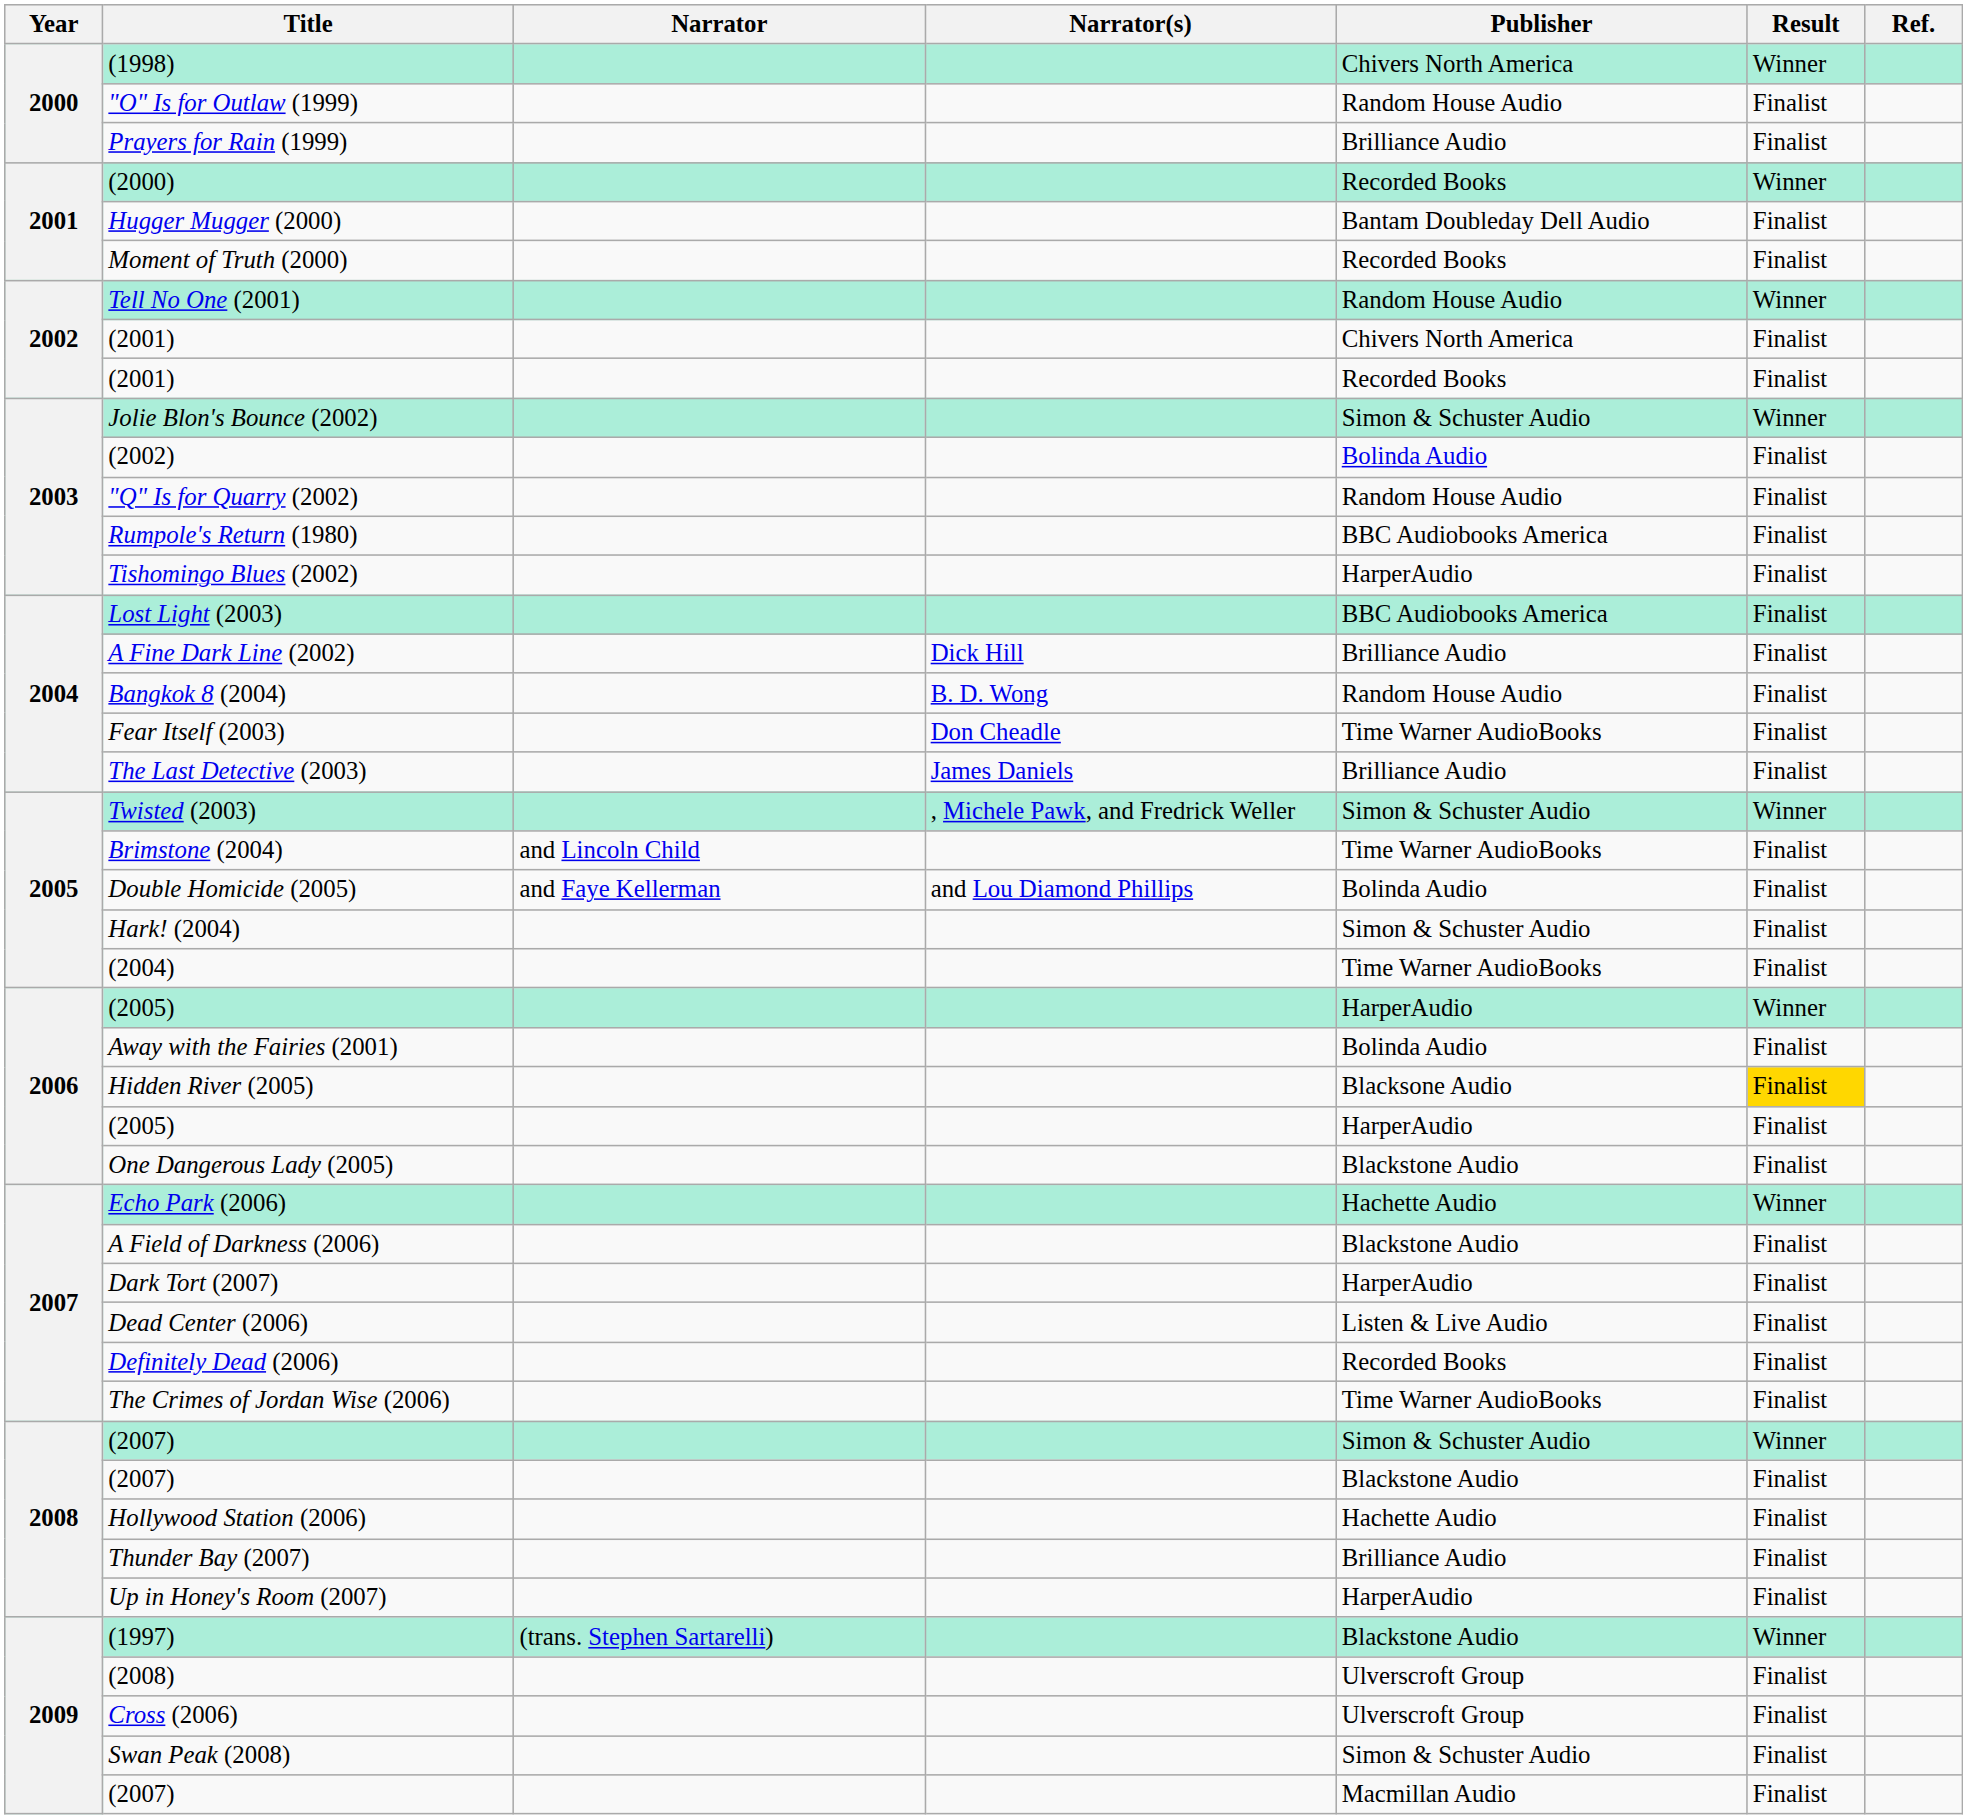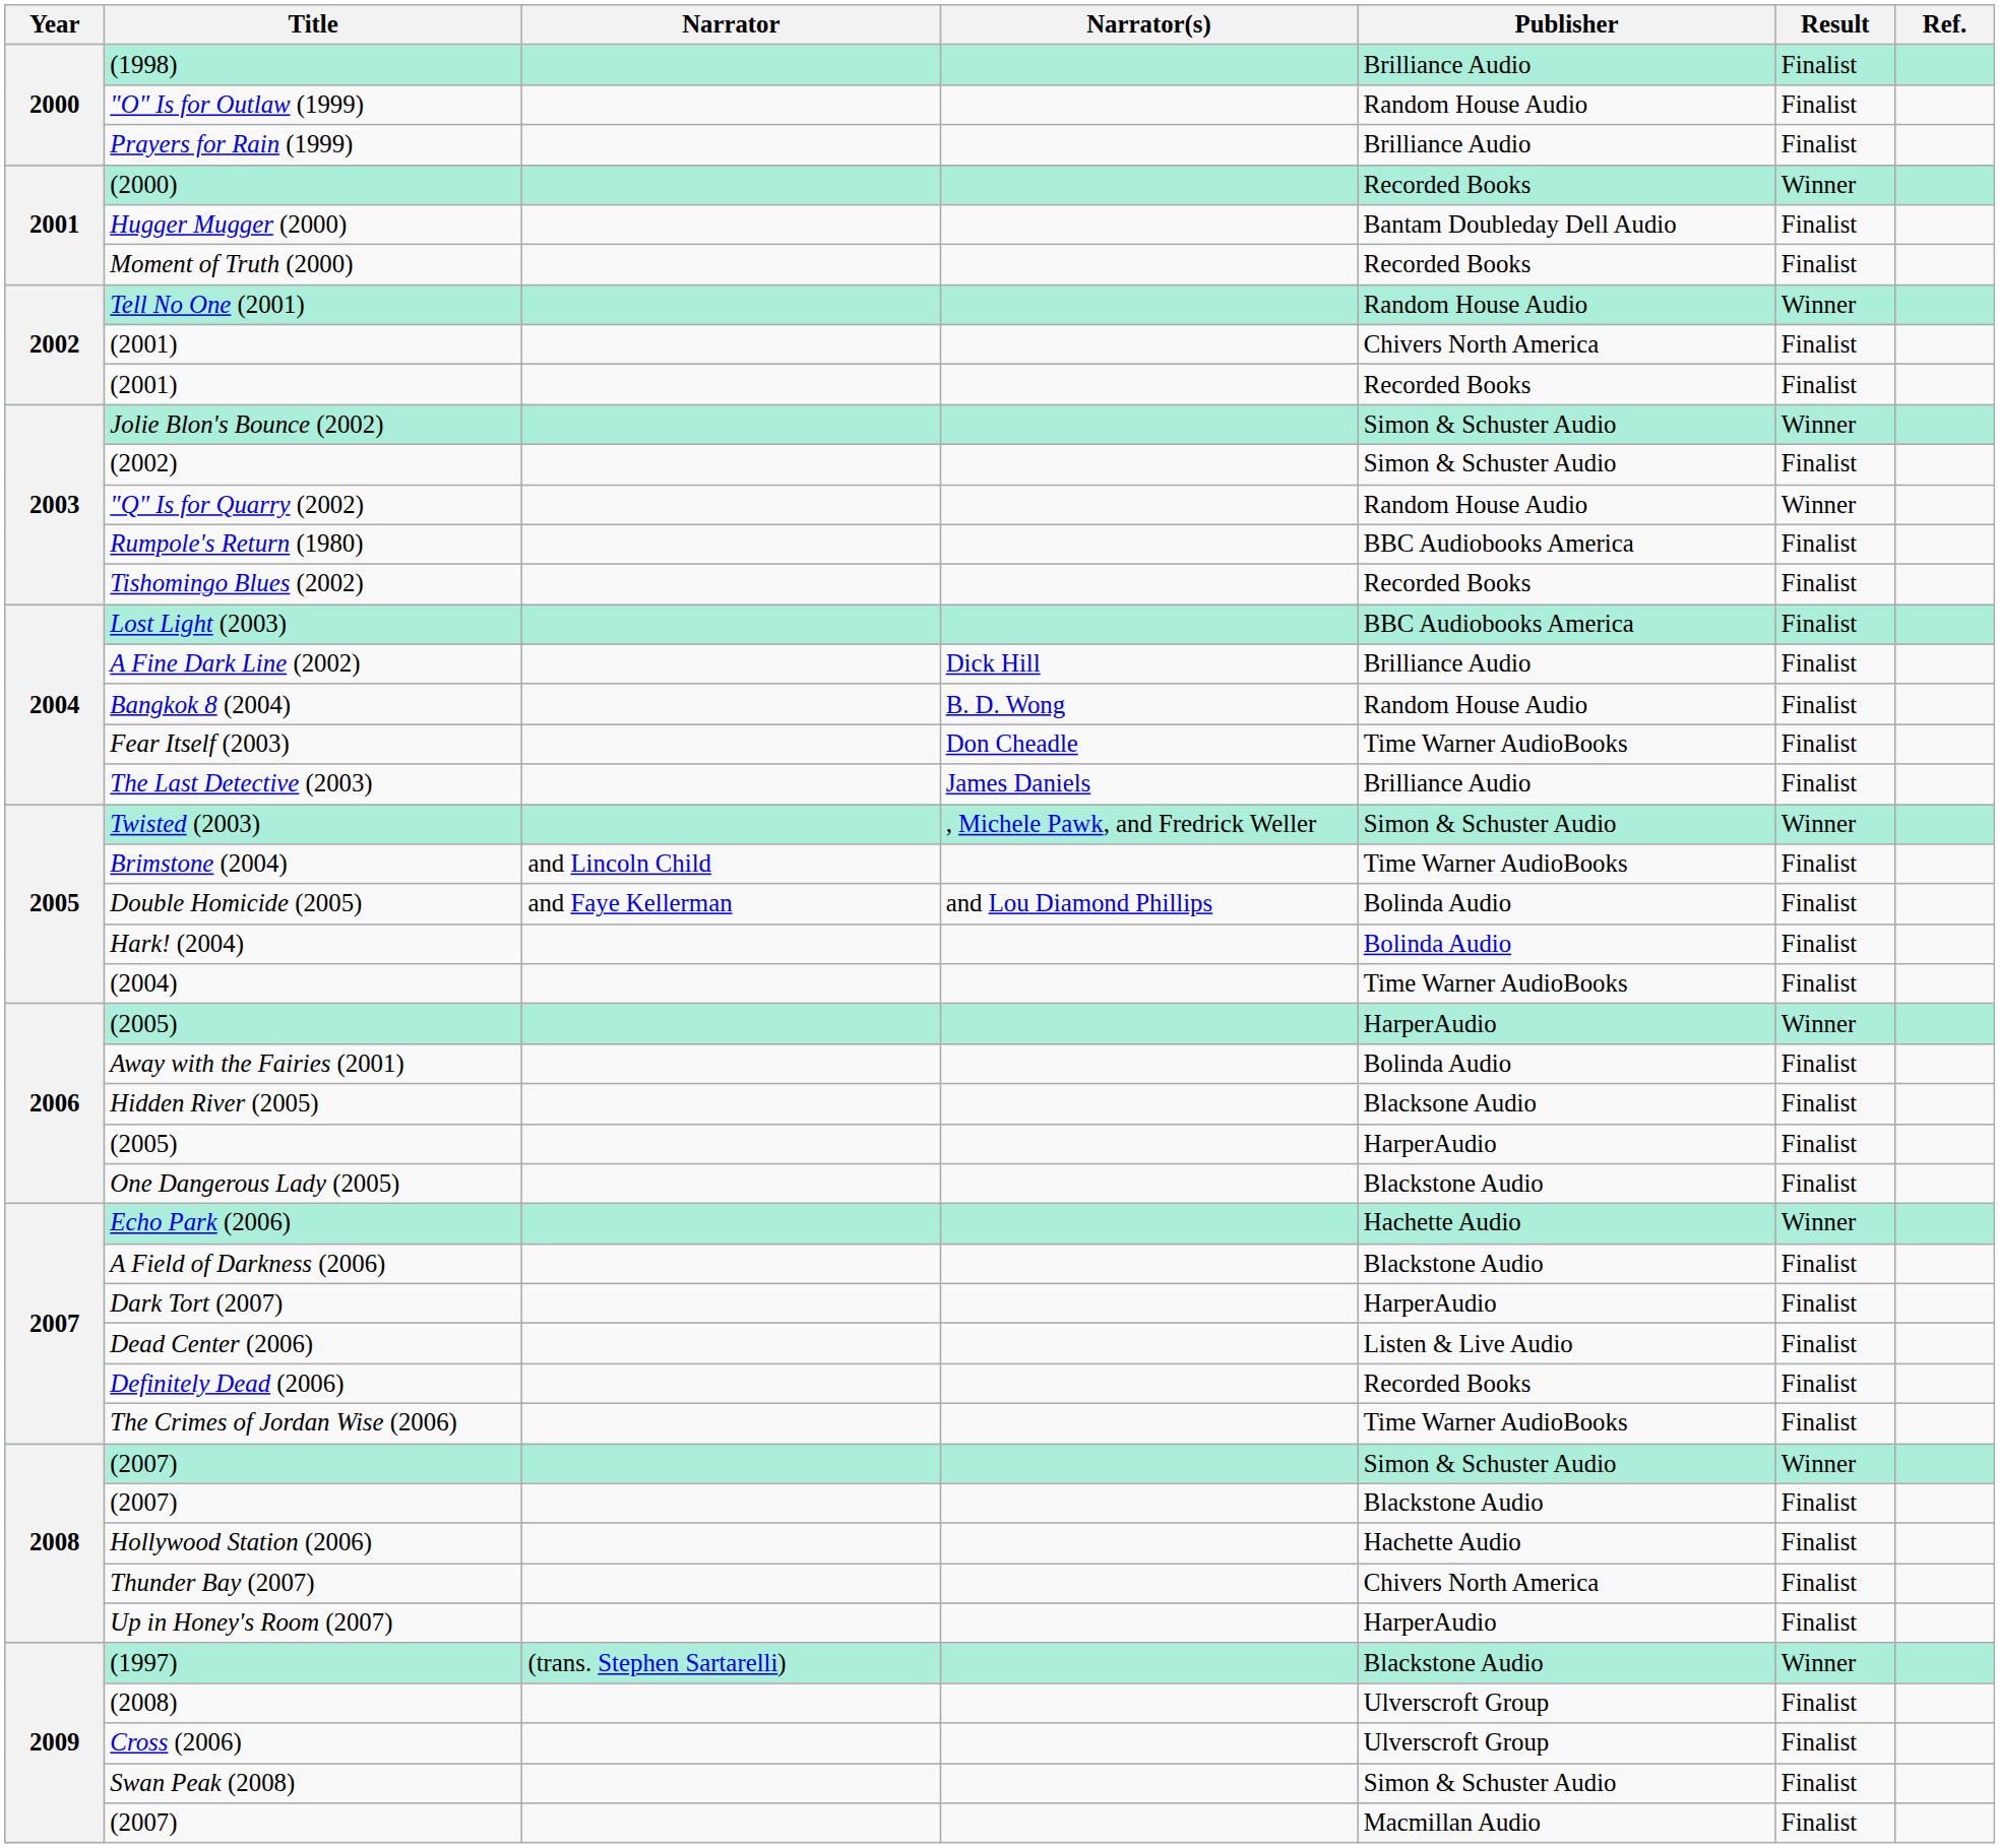 <table class="wikitable sortable mw-collapsible" style="width:100%">
 <tr>
 <th scope="col" width="5%">Year</th>
 <th scope="col" width="21%">Title</th>
 <th>Narrator</th>
 <th scope="col" width="21%">Narrator(s)</th>
 <th scope="col" width="21%">Publisher</th>
 <th scope="col" width="6%">Result</th>
 <th scope="col" width="5%">Ref.</th>
 </tr>
 <tr style="background:#ABEED9">
 <th rowspan="3">2000<br></th>
 <td><em></em> (1998)</td>
 <td></td>
 <td></td>
-<td>Chivers North America</td>
-<td>Winner</td>
+<td>Brilliance Audio</td>
+<td>Finalist</td>
 <td></td>
 </tr>
 <tr>
 <td><em><a href='#'>"O" Is for Outlaw</a></em> (1999)</td>
 <td></td>
 <td></td>
 <td>Random House Audio</td>
 <td>Finalist</td>
 <td></td>
 </tr>
 <tr>
 <td><em><a href='#'>Prayers for Rain</a></em> (1999)</td>
 <td></td>
 <td></td>
 <td>Brilliance Audio</td>
 <td>Finalist</td>
 <td></td>
 </tr>
 <tr style="background:#ABEED9">
 <th rowspan="3">2001<br></th>
 <td><em></em> (2000)</td>
 <td></td>
 <td></td>
 <td>Recorded Books</td>
 <td>Winner</td>
 <td></td>
 </tr>
 <tr>
 <td><em><a href='#'>Hugger Mugger</a></em> (2000)</td>
 <td></td>
 <td></td>
 <td>Bantam Doubleday Dell Audio</td>
 <td>Finalist</td>
 <td></td>
 </tr>
 <tr>
 <td><em>Moment of Truth</em> (2000)</td>
 <td></td>
 <td></td>
 <td>Recorded Books</td>
 <td>Finalist</td>
 <td></td>
 </tr>
 <tr style="background:#ABEED9">
 <th rowspan="3">2002<br></th>
 <td><em><a href='#'>Tell No One</a></em> (2001)</td>
 <td></td>
 <td></td>
 <td>Random House Audio</td>
 <td>Winner</td>
 <td></td>
 </tr>
 <tr>
 <td><em></em> (2001)</td>
 <td></td>
 <td></td>
 <td>Chivers North America</td>
 <td>Finalist</td>
 <td></td>
 </tr>
 <tr>
 <td><em></em> (2001)</td>
 <td></td>
 <td></td>
 <td>Recorded Books</td>
 <td>Finalist</td>
 <td></td>
 </tr>
 <tr style="background:#ABEED9">
 <th rowspan="5">2003<br></th>
 <td><em>Jolie Blon's Bounce</em> (2002)</td>
 <td></td>
 <td></td>
 <td>Simon & Schuster Audio</td>
 <td>Winner</td>
 <td></td>
 </tr>
 <tr>
 <td><em></em>  (2002)</td>
 <td></td>
 <td></td>
-<td><a href='#'>Bolinda Audio</a></td>
+<td>Simon & Schuster Audio</td>
 <td>Finalist</td>
 <td></td>
 </tr>
 <tr>
 <td><em><a href='#'>"Q" Is for Quarry</a></em> (2002)</td>
 <td></td>
 <td></td>
 <td>Random House Audio</td>
-<td>Finalist</td>
+<td>Winner</td>
 <td></td>
 </tr>
 <tr>
 <td><em><a href='#'>Rumpole's Return</a></em> (1980)</td>
 <td></td>
 <td></td>
 <td>BBC Audiobooks America</td>
 <td>Finalist</td>
 <td></td>
 </tr>
 <tr>
 <td><em><a href='#'>Tishomingo Blues</a></em> (2002)</td>
 <td></td>
 <td></td>
-<td>HarperAudio</td>
+<td>Recorded Books</td>
 <td>Finalist</td>
 <td></td>
 </tr>
 <tr style="background:#ABEED9">
 <th rowspan="5">2004<br></th>
 <td><em><a href='#'>Lost Light</a></em> (2003)</td>
 <td></td>
 <td></td>
 <td>BBC Audiobooks America</td>
 <td>Finalist</td>
 <td></td>
 </tr>
 <tr>
 <td><em><a href='#'>A Fine Dark Line</a></em> (2002)</td>
 <td></td>
 <td><a href='#'>Dick Hill</a></td>
 <td>Brilliance Audio</td>
 <td>Finalist</td>
 <td></td>
 </tr>
 <tr>
 <td><em><a href='#'>Bangkok 8</a></em> (2004)</td>
 <td></td>
 <td><a href='#'>B. D. Wong</a></td>
 <td>Random House Audio</td>
 <td>Finalist</td>
 <td></td>
 </tr>
 <tr>
 <td><em>Fear Itself</em> (2003)</td>
 <td></td>
 <td><a href='#'>Don Cheadle</a></td>
 <td>Time Warner AudioBooks</td>
 <td>Finalist</td>
 <td></td>
 </tr>
 <tr>
 <td><em><a href='#'>The Last Detective</a></em> (2003)</td>
 <td></td>
 <td><a href='#'>James Daniels</a></td>
 <td>Brilliance Audio</td>
 <td>Finalist</td>
 <td></td>
 </tr>
 <tr style="background:#ABEED9">
 <th rowspan="5">2005<br></th>
 <td><em><a href='#'>Twisted</a></em> (2003)</td>
 <td></td>
 <td>, <a href='#'>Michele Pawk</a>, and Fredrick Weller</td>
 <td>Simon & Schuster Audio</td>
 <td>Winner</td>
 <td></td>
 </tr>
 <tr>
 <td><em><a href='#'>Brimstone</a></em> (2004)</td>
 <td> and <a href='#'>Lincoln Child</a></td>
 <td></td>
 <td>Time Warner AudioBooks</td>
 <td>Finalist</td>
 <td></td>
 </tr>
 <tr>
 <td><em>Double Homicide</em> (2005)</td>
 <td> and <a href='#'>Faye Kellerman</a></td>
 <td> and <a href='#'>Lou Diamond Phillips</a></td>
 <td>Bolinda Audio</td>
 <td>Finalist</td>
 <td></td>
 </tr>
 <tr>
 <td><em>Hark!</em> (2004)</td>
 <td></td>
 <td></td>
-<td>Simon & Schuster Audio</td>
+<td><a href='#'>Bolinda Audio</a></td>
 <td>Finalist</td>
 <td></td>
 </tr>
 <tr>
 <td><em></em> (2004)</td>
 <td></td>
 <td></td>
 <td>Time Warner AudioBooks</td>
 <td>Finalist</td>
 <td></td>
 </tr>
 <tr style="background:#ABEED9">
 <th rowspan="5">2006<br></th>
 <td><em></em> (2005)</td>
 <td></td>
 <td></td>
 <td>HarperAudio</td>
 <td>Winner</td>
 <td></td>
 </tr>
 <tr>
 <td><em>Away with the Fairies</em> (2001)</td>
 <td></td>
 <td></td>
 <td>Bolinda Audio</td>
 <td>Finalist</td>
 <td></td>
 </tr>
 <tr>
 <td><em>Hidden River</em> (2005)</td>
 <td></td>
 <td></td>
 <td>Blacksone Audio</td>
-<td style="background: gold;">Finalist</td>
+<td>Finalist</td>
 <td></td>
 </tr>
 <tr>
 <td><em></em> (2005)</td>
 <td></td>
 <td></td>
 <td>HarperAudio</td>
 <td>Finalist</td>
 <td></td>
 </tr>
 <tr>
 <td><em>One Dangerous Lady</em> (2005)</td>
 <td></td>
 <td></td>
 <td>Blackstone Audio</td>
 <td>Finalist</td>
 <td></td>
 </tr>
 <tr style="background:#ABEED9">
 <th rowspan="6">2007<br></th>
 <td><em><a href='#'>Echo Park</a></em> (2006)</td>
 <td></td>
 <td></td>
 <td>Hachette Audio</td>
 <td>Winner</td>
 <td></td>
 </tr>
 <tr>
 <td><em>A Field of Darkness</em> (2006)</td>
 <td></td>
 <td></td>
 <td>Blackstone Audio</td>
 <td>Finalist</td>
 <td></td>
 </tr>
 <tr>
 <td><em>Dark Tort</em> (2007)</td>
 <td></td>
 <td></td>
 <td>HarperAudio</td>
 <td>Finalist</td>
 <td></td>
 </tr>
 <tr>
 <td><em>Dead Center</em> (2006)</td>
 <td></td>
 <td></td>
 <td>Listen & Live Audio</td>
 <td>Finalist</td>
 <td></td>
 </tr>
 <tr>
 <td><em><a href='#'>Definitely Dead</a></em> (2006)</td>
 <td></td>
 <td></td>
 <td>Recorded Books</td>
 <td>Finalist</td>
 <td></td>
 </tr>
 <tr>
 <td><em>The Crimes of Jordan Wise</em> (2006)</td>
 <td></td>
 <td></td>
 <td>Time Warner AudioBooks</td>
 <td>Finalist</td>
 <td></td>
 </tr>
 <tr style="background:#ABEED9">
 <th rowspan="5">2008<br></th>
 <td><em></em> (2007)</td>
 <td></td>
 <td></td>
 <td>Simon & Schuster Audio</td>
 <td>Winner</td>
 <td></td>
 </tr>
 <tr>
 <td><em></em> (2007)</td>
 <td></td>
 <td></td>
 <td>Blackstone Audio</td>
 <td>Finalist</td>
 <td></td>
 </tr>
 <tr>
 <td><em>Hollywood Station</em> (2006)</td>
 <td></td>
 <td></td>
 <td>Hachette Audio</td>
 <td>Finalist</td>
 <td></td>
 </tr>
 <tr>
 <td><em>Thunder Bay</em> (2007)</td>
 <td></td>
 <td></td>
-<td>Brilliance Audio</td>
+<td>Chivers North America</td>
 <td>Finalist</td>
 <td></td>
 </tr>
 <tr>
 <td><em>Up in Honey's Room</em> (2007)</td>
 <td></td>
 <td></td>
 <td>HarperAudio</td>
 <td>Finalist</td>
 <td></td>
 </tr>
 <tr style="background:#ABEED9">
 <th rowspan="5">2009<br></th>
 <td><em></em> (1997)</td>
 <td> (trans. <a href='#'>Stephen Sartarelli</a>)</td>
 <td></td>
 <td>Blackstone Audio</td>
 <td>Winner</td>
 <td></td>
 </tr>
 <tr>
 <td><em></em> (2008)</td>
 <td></td>
 <td></td>
 <td>Ulverscroft Group</td>
 <td>Finalist</td>
 <td></td>
 </tr>
 <tr>
 <td><em><a href='#'>Cross</a></em> (2006)</td>
 <td></td>
 <td></td>
 <td>Ulverscroft Group</td>
 <td>Finalist</td>
 <td></td>
 </tr>
 <tr>
 <td><em>Swan Peak</em> (2008)</td>
 <td></td>
 <td></td>
 <td>Simon & Schuster Audio</td>
 <td>Finalist</td>
 <td></td>
 </tr>
 <tr>
 <td><em></em> (2007)</td>
 <td></td>
 <td></td>
 <td>Macmillan Audio</td>
 <td>Finalist</td>
 <td></td>
 </tr>
 </table>
